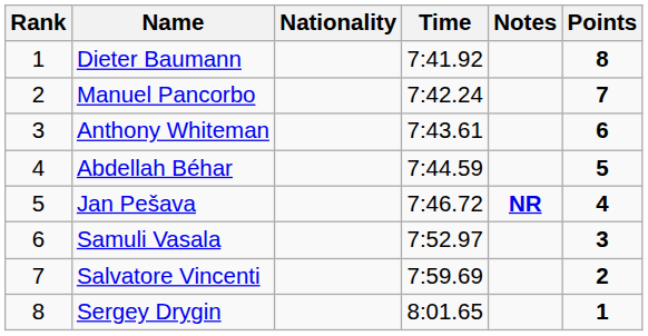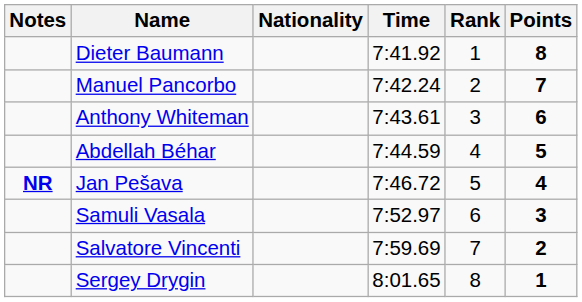 <table class="wikitable sortable" style="text-align:center">
 <tr>
-<th>Rank</th>
+<th>Notes</th>
 <th>Name</th>
 <th>Nationality</th>
 <th>Time</th>
-<th>Notes</th>
+<th>Rank</th>
 <th>Points</th>
 </tr>
 <tr>
-<td>1</td>
+<td></td>
 <td align=left><a href='#'>Dieter Baumann</a></td>
 <td align=left></td>
 <td>7:41.92</td>
-<td></td>
+<td>1</td>
 <td><strong>8</strong></td>
 </tr>
 <tr>
-<td>2</td>
+<td></td>
 <td align=left><a href='#'>Manuel Pancorbo</a></td>
 <td align=left></td>
 <td>7:42.24</td>
-<td></td>
+<td>2</td>
 <td><strong>7</strong></td>
 </tr>
 <tr>
-<td>3</td>
+<td></td>
 <td align=left><a href='#'>Anthony Whiteman</a></td>
 <td align=left></td>
 <td>7:43.61</td>
-<td></td>
+<td>3</td>
 <td><strong>6</strong></td>
 </tr>
 <tr>
-<td>4</td>
+<td></td>
 <td align=left><a href='#'>Abdellah Béhar</a></td>
 <td align=left></td>
 <td>7:44.59</td>
-<td></td>
+<td>4</td>
 <td><strong>5</strong></td>
 </tr>
 <tr>
-<td>5</td>
+<td><strong><a href='#'>NR</a></strong></td>
 <td align=left><a href='#'>Jan Pešava</a></td>
 <td align=left></td>
 <td>7:46.72</td>
-<td><strong><a href='#'>NR</a></strong></td>
+<td>5</td>
 <td><strong>4</strong></td>
 </tr>
 <tr>
-<td>6</td>
+<td></td>
 <td align=left><a href='#'>Samuli Vasala</a></td>
 <td align=left></td>
 <td>7:52.97</td>
-<td></td>
+<td>6</td>
 <td><strong>3</strong></td>
 </tr>
 <tr>
-<td>7</td>
+<td></td>
 <td align=left><a href='#'>Salvatore Vincenti</a></td>
 <td align=left></td>
 <td>7:59.69</td>
-<td></td>
+<td>7</td>
 <td><strong>2</strong></td>
 </tr>
 <tr>
-<td>8</td>
+<td></td>
 <td align=left><a href='#'>Sergey Drygin</a></td>
 <td align=left></td>
 <td>8:01.65</td>
-<td></td>
+<td>8</td>
 <td><strong>1</strong></td>
 </tr>
 </table>
